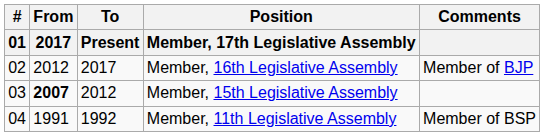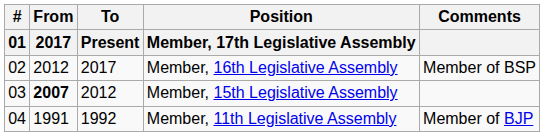 <table class="wikitable sortable">
 <tr>
 <th>#</th>
 <th>From</th>
 <th>To</th>
 <th>Position</th>
 <th>Comments</th>
 </tr>
 <tr>
 <th>01</th>
 <th>2017</th>
 <th>Present</th>
 <th>Member, 17th Legislative Assembly</th>
 <th></th>
 </tr>
 <tr>
 <td>02</td>
 <td>2012</td>
 <td>2017</td>
 <td>Member, <a href='#'>16th Legislative Assembly</a></td>
-<td>Member of <a href='#'>BJP</a></td>
+<td>Member of BSP</td>
 </tr>
 <tr>
 <td>03</td>
 <td><strong>2007</strong></td>
 <td>2012</td>
 <td>Member, <a href='#'>15th Legislative Assembly</a></td>
 <td></td>
 </tr>
 <tr>
 <td>04</td>
 <td>1991</td>
 <td>1992</td>
 <td>Member, <a href='#'>11th Legislative Assembly</a></td>
-<td>Member of BSP</td>
+<td>Member of <a href='#'>BJP</a></td>
 </tr>
 <tr>
 </tr>
 </table>
